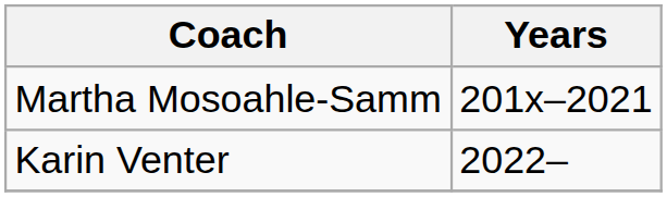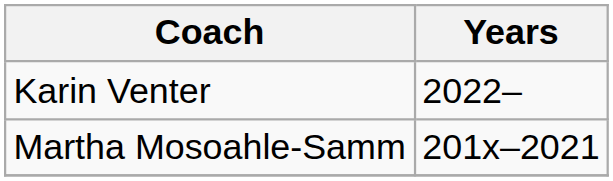 <table class="wikitable collapsible">
 <tr>
 <th>Coach</th>
 <th>Years</th>
 </tr>
 <tr>
+<td>Karin Venter</td>
+<td>2022–</td>
+</tr>
+<tr>
 <td>Martha Mosoahle-Samm</td>
 <td>201x–2021</td>
 </tr>
 <tr>
-<td>Karin Venter</td>
-<td>2022–</td>
-</tr>
-<tr>
 </tr>
 </table>
